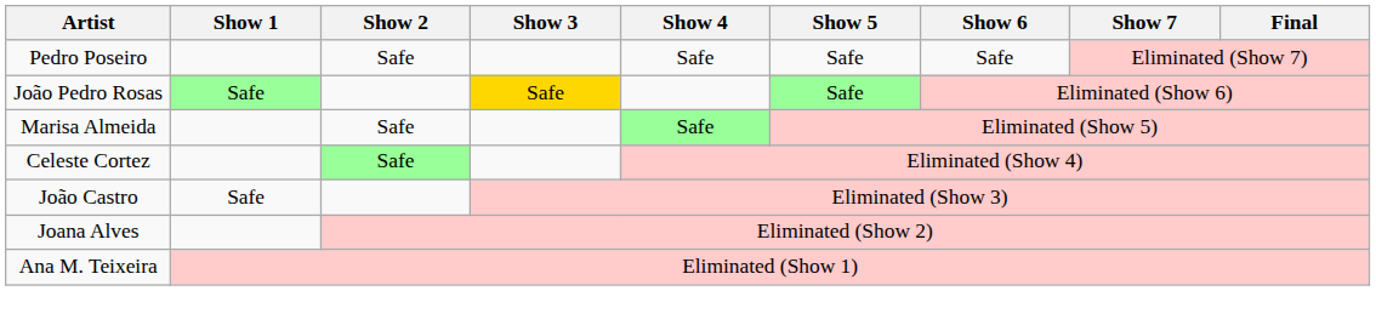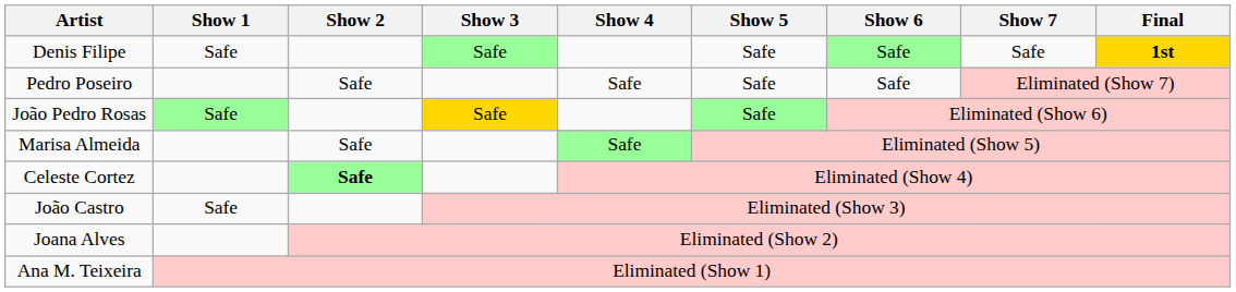 <table class="wikitable" style="text-align:center; font-size:85%">
 <tr>
 <th style="width:100px;">Artist</th>
 <th style="width:90px;">Show 1</th>
 <th style="width:90px;">Show 2</th>
 <th style="width:90px;">Show 3</th>
 <th style="width:90px;">Show 4</th>
 <th style="width:90px;">Show 5</th>
 <th style="width:90px;">Show 6</th>
 <th style="width:90px;">Show 7</th>
 <th style="width:90px;">Final</th>
+</tr>
+<tr>
+<td>Denis Filipe</td>
+<td>Safe</td>
+<td></td>
+<td style="background:#9f9;">Safe</td>
+<td></td>
+<td>Safe</td>
+<td style="background:#9f9;">Safe</td>
+<td>Safe</td>
+<td style="background:gold;"><strong>1st</strong></td>
 </tr>
 <tr>
 <td>Pedro Poseiro</td>
 <td></td>
 <td>Safe</td>
 <td></td>
 <td>Safe</td>
 <td>Safe</td>
 <td>Safe</td>
 <td style="background:#ffcbcb" colspan=2>Eliminated (Show 7)</td>
 </tr>
 <tr>
 <td>João Pedro Rosas</td>
 <td style="background:#9f9;">Safe</td>
 <td></td>
 <td style="background: gold;">Safe</td>
 <td></td>
 <td style="background:#9f9;">Safe</td>
 <td style="background:#ffcbcb" colspan=3>Eliminated (Show 6)</td>
 </tr>
 <tr>
 <td>Marisa Almeida</td>
 <td></td>
 <td>Safe</td>
 <td></td>
 <td style="background:#9f9;">Safe</td>
 <td style="background:#ffcbcb" colspan=4>Eliminated (Show 5)</td>
 </tr>
 <tr>
 <td>Celeste Cortez</td>
 <td></td>
-<td style="background:#9f9;">Safe</td>
+<td style="background:#9f9;"><strong>Safe</strong></td>
 <td></td>
 <td style="background:#ffcbcb" colspan=5>Eliminated (Show 4)</td>
 </tr>
 <tr>
 <td>João Castro</td>
 <td>Safe</td>
 <td></td>
 <td style="background:#ffcbcb" colspan=6>Eliminated (Show 3)</td>
 </tr>
 <tr>
 <td>Joana Alves</td>
 <td></td>
 <td style="background:#ffcbcb" colspan=7>Eliminated (Show 2)</td>
 </tr>
 <tr>
 <td>Ana M. Teixeira</td>
 <td style="background:#ffcbcb" colspan=8>Eliminated (Show 1)</td>
 </tr>
 </table>
